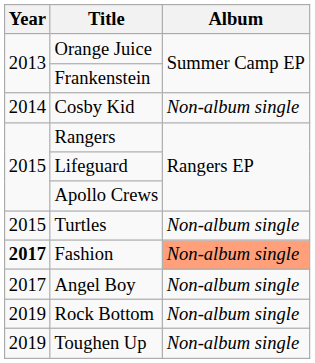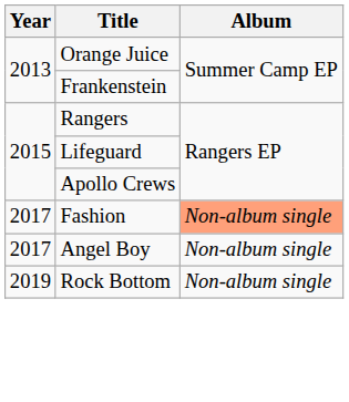 <table class="wikitable">
 <tr>
 <th>Year</th>
 <th>Title</th>
 <th>Album</th>
 </tr>
 <tr>
 <td rowspan="2">2013</td>
 <td>Orange Juice</td>
 <td rowspan="2">Summer Camp EP</td>
 </tr>
 <tr>
 <td>Frankenstein</td>
 </tr>
 <tr>
-<td>2014</td>
-<td>Cosby Kid</td>
-<td><em>Non-album single</em></td>
-</tr>
-<tr>
 <td rowspan="3">2015</td>
 <td>Rangers</td>
 <td rowspan="3">Rangers EP</td>
 </tr>
 <tr>
 <td>Lifeguard</td>
 </tr>
 <tr>
 <td>Apollo Crews</td>
 </tr>
 <tr>
-<td>2015</td>
-<td>Turtles</td>
-<td><em>Non-album single</em></td>
-</tr>
-<tr>
-<td><strong>2017</strong></td>
+<td>2017</td>
 <td>Fashion</td>
 <td style="background: lightsalmon;"><em>Non-album single</em></td>
 </tr>
 <tr>
 <td>2017</td>
 <td>Angel Boy</td>
 <td><em>Non-album single</em></td>
 </tr>
 <tr>
 <td>2019</td>
 <td>Rock Bottom</td>
 <td><em>Non-album single</em></td>
 </tr>
-<tr>
-<td>2019</td>
-<td>Toughen Up</td>
-<td><em>Non-album single</em></td>
-</tr>
 </table>
